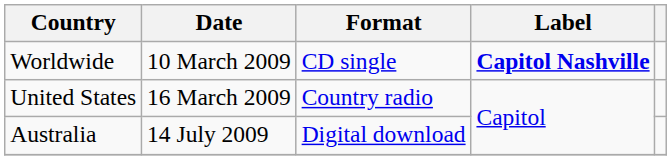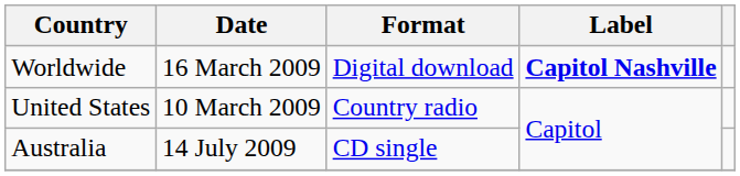 <table class="wikitable plainrowheaders">
 <tr>
 <th>Country</th>
 <th>Date</th>
 <th>Format</th>
 <th>Label</th>
 <th></th>
 </tr>
 <tr>
 <td>Worldwide</td>
-<td>10 March 2009</td>
-<td><a href='#'>CD single</a></td>
+<td>16 March 2009</td>
+<td><a href='#'>Digital download</a></td>
 <td><strong><a href='#'>Capitol Nashville</a></strong></td>
 <td></td>
 </tr>
 <tr>
 <td>United States</td>
-<td>16 March 2009</td>
+<td>10 March 2009</td>
 <td><a href='#'>Country radio</a></td>
 <td rowspan="2"><a href='#'>Capitol</a></td>
 <td></td>
 </tr>
 <tr>
 <td>Australia</td>
 <td>14 July 2009</td>
-<td><a href='#'>Digital download</a></td>
+<td><a href='#'>CD single</a></td>
 <td></td>
 </tr>
 <tr>
 </tr>
 </table>
